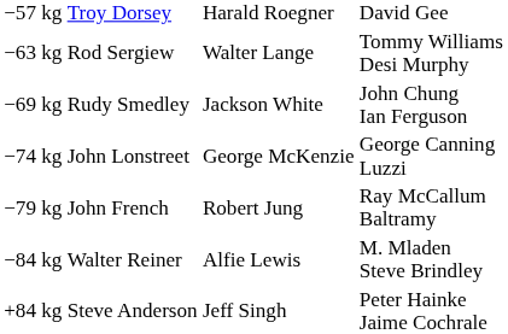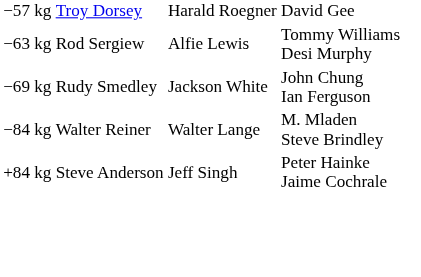 <table>
 <tr>
 <td>−57 kg</td>
 <td><a href='#'>Troy Dorsey</a> </td>
 <td>Harald Roegner </td>
 <td>David Gee </td>
 </tr>
 <tr>
 <td>−63 kg</td>
 <td>Rod Sergiew </td>
-<td>Walter Lange </td>
+<td>Alfie Lewis </td>
 <td>Tommy Williams <br>Desi Murphy </td>
 </tr>
 <tr>
 <td>−69 kg</td>
 <td>Rudy Smedley </td>
 <td>Jackson White </td>
 <td>John Chung <br>Ian Ferguson </td>
 </tr>
 <tr>
-<td>−74 kg</td>
-<td>John Lonstreet </td>
-<td>George McKenzie </td>
-<td>George Canning <br>Luzzi </td>
-</tr>
-<tr>
-<td>−79 kg</td>
-<td>John French </td>
-<td>Robert Jung </td>
-<td>Ray McCallum <br>Baltramy </td>
-</tr>
-<tr>
 <td>−84 kg</td>
 <td>Walter Reiner </td>
-<td>Alfie Lewis </td>
+<td>Walter Lange </td>
 <td>M. Mladen <br>Steve Brindley </td>
 </tr>
 <tr>
 <td>+84 kg</td>
 <td>Steve Anderson </td>
 <td>Jeff Singh </td>
 <td>Peter Hainke <br>Jaime Cochrale </td>
 </tr>
 <tr>
 </tr>
 </table>
